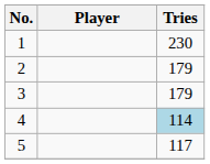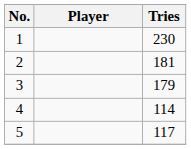 <table class="wikitable sortable" style="text-align:center">
 <tr>
 </tr>
 <tr>
 <th width=25>No.</th>
 <th width=110>Player</th>
 <th width=40>Tries</th>
 </tr>
 <tr>
 <td>1</td>
 <td></td>
 <td>230</td>
 </tr>
 <tr>
 <td>2</td>
 <td></td>
-<td>179</td>
+<td>181</td>
 </tr>
 <tr>
 <td>3</td>
 <td></td>
 <td>179</td>
 </tr>
 <tr>
 <td>4</td>
 <td></td>
-<td style="background: lightblue;">114</td>
+<td>114</td>
 </tr>
 <tr>
 <td>5</td>
 <td><strong></strong></td>
 <td>117</td>
 </tr>
 <tr>
 </tr>
 </table>
